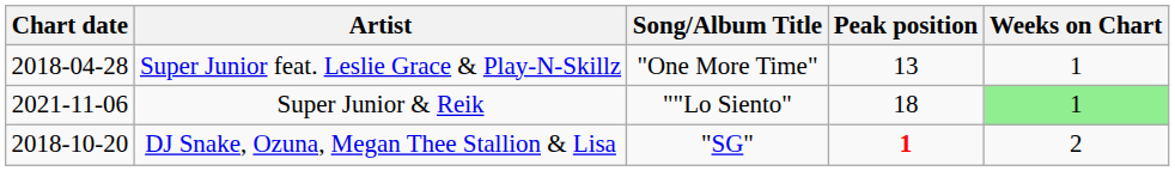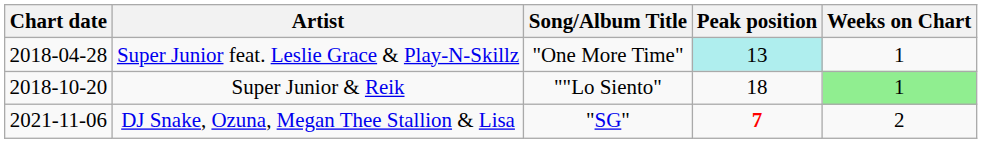 <table class="wikitable sortable" style="text-align:center">
 <tr>
 <th>Chart date</th>
 <th>Artist</th>
 <th>Song/Album Title</th>
 <th>Peak position</th>
 <th>Weeks on Chart</th>
 </tr>
 <tr>
 <td>2018-04-28</td>
 <td><a href='#'>Super Junior</a> feat. <a href='#'>Leslie Grace</a> & <a href='#'>Play-N-Skillz</a></td>
 <td>"One More Time"</td>
-<td>13</td>
+<td style="background: paleturquoise;">13</td>
 <td>1</td>
 </tr>
 <tr>
-<td>2021-11-06</td>
+<td>2018-10-20</td>
 <td>Super Junior & <a href='#'>Reik</a></td>
 <td>""Lo Siento"</td>
 <td>18</td>
 <td style="background: lightgreen;">1</td>
 </tr>
 <tr>
-<td>2018-10-20</td>
+<td>2021-11-06</td>
 <td><a href='#'>DJ Snake</a>, <a href='#'>Ozuna</a>, <a href='#'>Megan Thee Stallion</a> & <a href='#'>Lisa</a></td>
 <td>"<a href='#'>SG</a>"</td>
-<td style="color:red;"><strong>1</strong></td>
+<td style="color:red;"><strong>7</strong></td>
 <td>2</td>
 </tr>
 </table>
